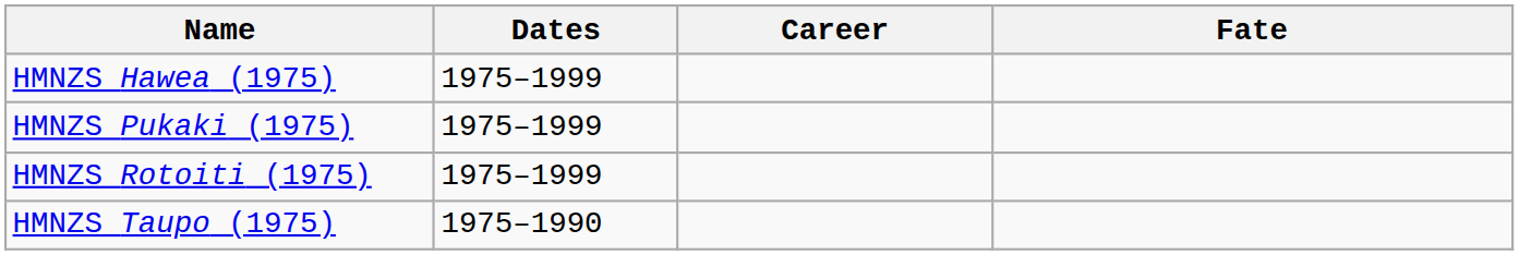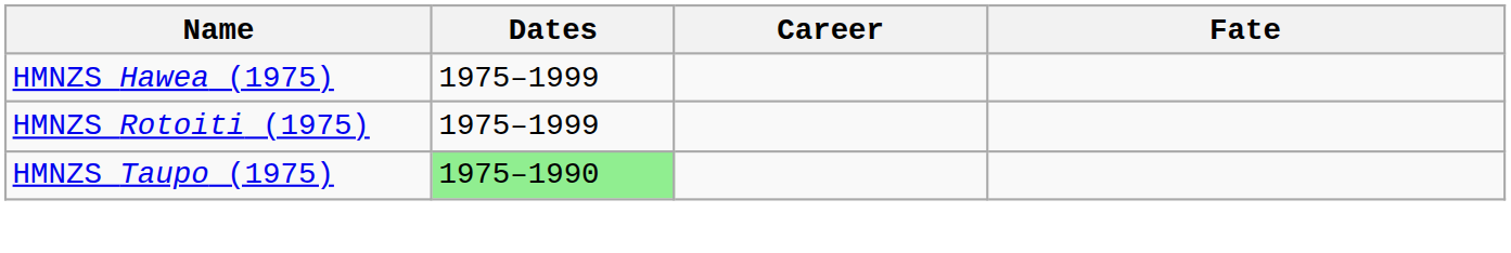 <table class="wikitable">
 <tr>
 <th width="180">Name</th>
 <th width="100">Dates</th>
 <th width="130">Career</th>
 <th width="220">Fate</th>
 </tr>
 <tr>
 <td><a href='#'>HMNZS <em>Hawea</em> (1975)</a></td>
 <td>1975–1999</td>
 <td> </td>
 <td></td>
 </tr>
 <tr>
-<td><a href='#'>HMNZS <em>Pukaki</em> (1975)</a></td>
-<td>1975–1999</td>
-<td> </td>
-<td></td>
-</tr>
-<tr>
 <td><a href='#'>HMNZS <em>Rotoiti</em> (1975)</a></td>
 <td>1975–1999</td>
 <td> </td>
 <td></td>
 </tr>
 <tr>
 <td><a href='#'>HMNZS <em>Taupo</em> (1975)</a></td>
-<td>1975–1990</td>
+<td style="background: lightgreen;">1975–1990</td>
 <td> </td>
 <td></td>
 </tr>
 </table>
